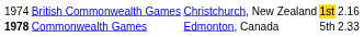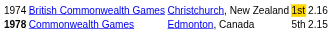 <table>
 <tr>
 <td>1974</td>
 <td><a href='#'>British Commonwealth Games</a></td>
 <td><a href='#'>Christchurch</a>, New Zealand</td>
 <td bgcolor=gold>1st</td>
 <td>2.16 </td>
 </tr>
 <tr>
 <td><strong>1978</strong></td>
 <td><a href='#'>Commonwealth Games</a></td>
 <td><a href='#'>Edmonton</a>, Canada</td>
 <td>5th</td>
-<td>2.33</td>
+<td>2.15</td>
 </tr>
 </table>
